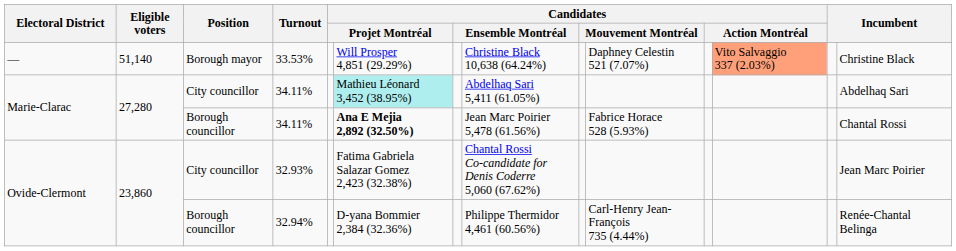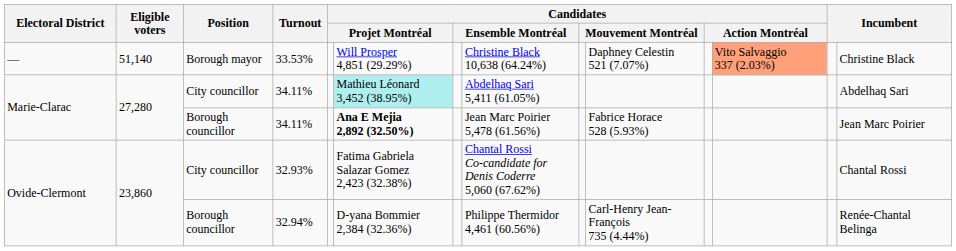 <table class="wikitable" width="100%">
 <tr>
 <th width=10% rowspan=2>Electoral District</th>
 <th width=6% rowspan=2>Eligible voters</th>
 <th width=8% rowspan=2>Position</th>
 <th width=4% rowspan=2>Turnout</th>
 <th colspan=8>Candidates</th>
 <th width=11% colspan=2 rowspan=2>Incumbent</th>
 </tr>
 <tr>
 <th width=11% colspan=2 ><span>Projet Montréal</span></th>
 <th width=11% colspan=2 ><span>Ensemble Montréal</span></th>
 <th width=11% colspan=2 ><span>Mouvement Montréal</span></th>
 <th width=11% colspan=2 >Action Montréal</th>
 </tr>
 <tr>
 <td>—</td>
 <td>51,140</td>
 <td>Borough mayor</td>
 <td>33.53%</td>
 <td></td>
 <td><a href='#'>Will Prosper</a> <br> 4,851 (29.29%)</td>
 <td> </td>
 <td><a href='#'>Christine Black</a><br> 10,638 (64.24%)</td>
 <td></td>
 <td>Daphney Celestin <br> 521 (7.07%)</td>
 <td></td>
 <td style="background: lightsalmon;">Vito Salvaggio <br> 337 (2.03%)</td>
 <td> </td>
 <td>Christine Black</td>
 </tr>
 <tr>
 <td rowspan=2>Marie-Clarac</td>
 <td rowspan=2>27,280</td>
 <td>City councillor</td>
 <td>34.11%</td>
 <td></td>
 <td style="background: paleturquoise;">Mathieu Léonard <br> 3,452 (38.95%)</td>
 <td> </td>
 <td><a href='#'>Abdelhaq Sari</a> <br> 5,411 (61.05%)</td>
 <td></td>
 <td></td>
 <td></td>
 <td></td>
 <td> </td>
 <td>Abdelhaq Sari</td>
 </tr>
 <tr>
 <td>Borough councillor</td>
 <td>34.11%</td>
 <td></td>
 <td><strong>Ana E Mejia <br> 2,892 (32.50%)</strong></td>
 <td> </td>
 <td>Jean Marc Poirier <br> 5,478 (61.56%)</td>
 <td></td>
 <td>Fabrice Horace <br> 528 (5.93%)</td>
 <td></td>
 <td></td>
 <td> </td>
-<td>Chantal Rossi</td>
+<td>Jean Marc Poirier</td>
 </tr>
 <tr>
 <td rowspan=2>Ovide-Clermont</td>
 <td rowspan=2>23,860</td>
 <td>City councillor</td>
 <td>32.93%</td>
 <td></td>
 <td>Fatima Gabriela Salazar Gomez <br> 2,423 (32.38%)</td>
 <td> </td>
 <td><a href='#'>Chantal Rossi</a><br><em>Co-candidate for Denis Coderre</em> <br> 5,060 (67.62%)</td>
 <td></td>
 <td></td>
 <td></td>
 <td></td>
 <td> </td>
-<td>Jean Marc Poirier</td>
+<td>Chantal Rossi</td>
 </tr>
 <tr>
 <td>Borough councillor</td>
 <td>32.94%</td>
 <td></td>
 <td>D-yana Bommier <br> 2,384 (32.36%)</td>
 <td> </td>
 <td>Philippe Thermidor <br> 4,461 (60.56%)</td>
 <td></td>
 <td>Carl-Henry Jean-François <br> 735 (4.44%)</td>
 <td></td>
 <td></td>
 <td> </td>
 <td>Renée-Chantal Belinga</td>
 </tr>
 </table>
